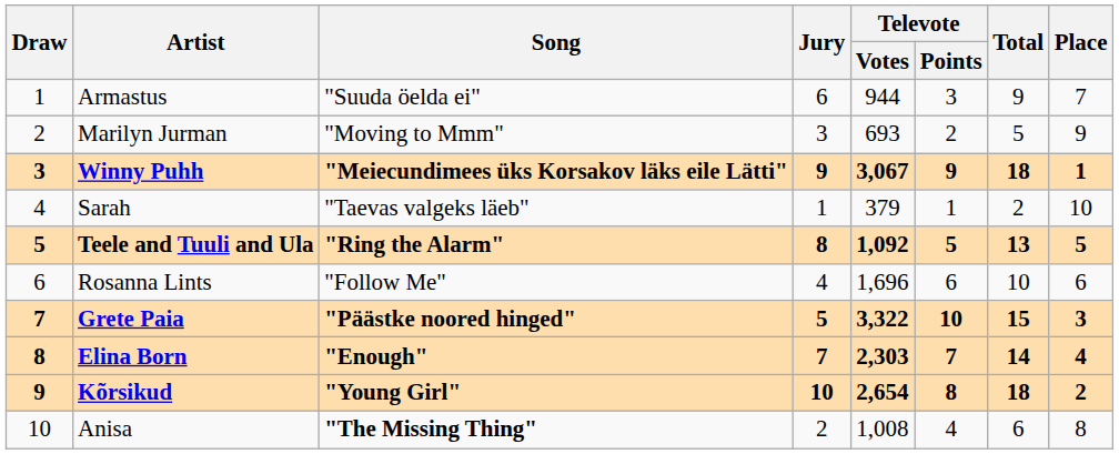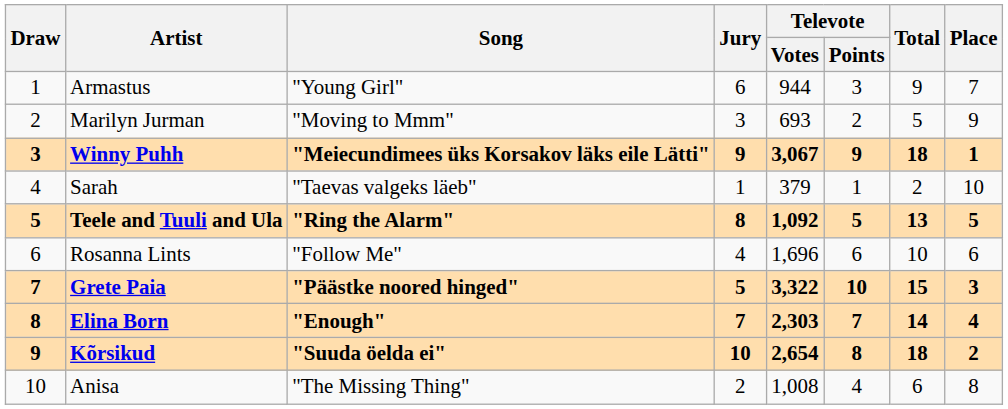 <table class="sortable wikitable" style="margin: 1em auto 1em auto; text-align:center;">
 <tr>
 <th rowspan="2">Draw</th>
 <th rowspan="2">Artist</th>
 <th rowspan="2">Song</th>
 <th rowspan="2">Jury</th>
 <th colspan="2">Televote</th>
 <th rowspan="2">Total</th>
 <th rowspan="2">Place</th>
 </tr>
 <tr>
 <th>Votes</th>
 <th>Points</th>
 </tr>
 <tr>
 <td>1</td>
 <td align="left">Armastus</td>
-<td align="left">"Suuda öelda ei"</td>
+<td align="left">"Young Girl"</td>
 <td>6</td>
 <td>944</td>
 <td>3</td>
 <td>9</td>
 <td>7</td>
 </tr>
 <tr>
 <td>2</td>
 <td align="left">Marilyn Jurman</td>
 <td align="left">"Moving to Mmm"</td>
 <td>3</td>
 <td>693</td>
 <td>2</td>
 <td>5</td>
 <td>9</td>
 </tr>
 <tr style="font-weight:bold; background:navajowhite;">
 <td>3</td>
 <td align="left"><a href='#'>Winny Puhh</a></td>
 <td align="left">"Meiecundimees üks Korsakov läks eile Lätti"</td>
 <td>9</td>
 <td>3,067</td>
 <td>9</td>
 <td>18</td>
 <td>1</td>
 </tr>
 <tr>
 <td>4</td>
 <td align="left">Sarah</td>
 <td align="left">"Taevas valgeks läeb"</td>
 <td>1</td>
 <td>379</td>
 <td>1</td>
 <td>2</td>
 <td>10</td>
 </tr>
 <tr style="font-weight:bold; background:navajowhite;">
 <td>5</td>
 <td align="left">Teele and <a href='#'>Tuuli</a> and Ula</td>
 <td align="left">"Ring the Alarm"</td>
 <td>8</td>
 <td>1,092</td>
 <td>5</td>
 <td>13</td>
 <td>5</td>
 </tr>
 <tr>
 <td>6</td>
 <td align="left">Rosanna Lints</td>
 <td align="left">"Follow Me"</td>
 <td>4</td>
 <td>1,696</td>
 <td>6</td>
 <td>10</td>
 <td>6</td>
 </tr>
 <tr style="font-weight:bold; background:navajowhite;">
 <td>7</td>
 <td align="left"><a href='#'>Grete Paia</a></td>
 <td align="left">"Päästke noored hinged"</td>
 <td>5</td>
 <td>3,322</td>
 <td>10</td>
 <td>15</td>
 <td>3</td>
 </tr>
 <tr style="font-weight:bold; background:navajowhite;">
 <td>8</td>
 <td align="left"><a href='#'>Elina Born</a></td>
 <td align="left">"Enough"</td>
 <td>7</td>
 <td>2,303</td>
 <td>7</td>
 <td>14</td>
 <td>4</td>
 </tr>
 <tr style="font-weight:bold; background:navajowhite;">
 <td>9</td>
 <td align="left"><a href='#'>Kõrsikud</a></td>
-<td align="left">"Young Girl"</td>
+<td align="left">"Suuda öelda ei"</td>
 <td>10</td>
 <td>2,654</td>
 <td>8</td>
 <td>18</td>
 <td>2</td>
 </tr>
 <tr>
 <td>10</td>
 <td align="left">Anisa</td>
-<td align="left"><strong>"The Missing Thing"</strong></td>
+<td align="left">"The Missing Thing"</td>
 <td>2</td>
 <td>1,008</td>
 <td>4</td>
 <td>6</td>
 <td>8</td>
 </tr>
 </table>
